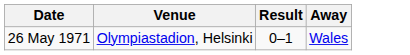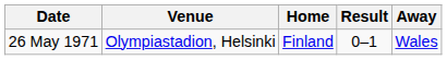 <table class="wikitable">
 <tr>
 <th>Date</th>
 <th>Venue</th>
+<th>Home</th>
 <th>Result</th>
 <th>Away</th>
 </tr>
 <tr>
 <td>26 May 1971</td>
 <td><a href='#'>Olympiastadion</a>, Helsinki</td>
+<td> <a href='#'>Finland</a></td>
 <td align="center">0–1</td>
 <td> <a href='#'>Wales</a></td>
 </tr>
 </table>
